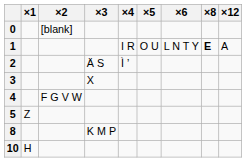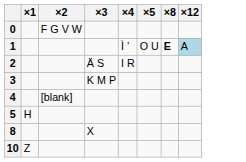 <table class="wikitable floatright">
 <tr>
 <th></th>
 <th>×1</th>
 <th>×2</th>
 <th>×3</th>
 <th>×4</th>
 <th>×5</th>
-<th>×6</th>
 <th>×8</th>
 <th>×12</th>
 </tr>
 <tr>
 <th>0</th>
 <td></td>
-<td>[blank]</td>
-<td></td>
+<td>F G V W</td>
 <td></td>
 <td></td>
 <td></td>
 <td></td>
 <td></td>
 </tr>
 <tr>
 <th>1</th>
 <td></td>
 <td></td>
 <td></td>
-<td>I R</td>
+<td>Ì ʼ</td>
 <td>O U</td>
-<td>L N T Y</td>
 <td><strong>E</strong></td>
-<td>A</td>
+<td style="background: lightblue;">A</td>
 </tr>
 <tr>
 <th>2</th>
 <td></td>
 <td></td>
 <td>Ä S</td>
-<td>Ì ʼ</td>
-<td></td>
+<td>I R</td>
 <td></td>
 <td></td>
 <td></td>
 </tr>
 <tr>
 <th>3</th>
 <td></td>
 <td></td>
-<td>X</td>
-<td></td>
+<td>K M P</td>
 <td></td>
 <td></td>
 <td></td>
 <td></td>
 </tr>
 <tr>
 <th>4</th>
 <td></td>
-<td>F G V W</td>
-<td></td>
+<td>[blank]</td>
 <td></td>
 <td></td>
 <td></td>
 <td></td>
 <td></td>
 </tr>
 <tr>
 <th>5</th>
-<td>Z</td>
-<td></td>
+<td>H</td>
 <td></td>
 <td></td>
 <td></td>
 <td></td>
 <td></td>
 <td></td>
 </tr>
 <tr>
 <th>8</th>
 <td></td>
 <td></td>
-<td>K M P</td>
-<td></td>
+<td>X</td>
 <td></td>
 <td></td>
 <td></td>
 <td></td>
 </tr>
 <tr>
 <th>10</th>
-<td>H</td>
-<td></td>
+<td>Z</td>
 <td></td>
 <td></td>
 <td></td>
 <td></td>
 <td></td>
 <td></td>
 </tr>
 </table>
